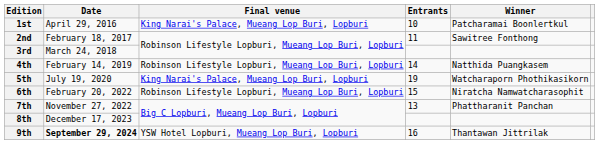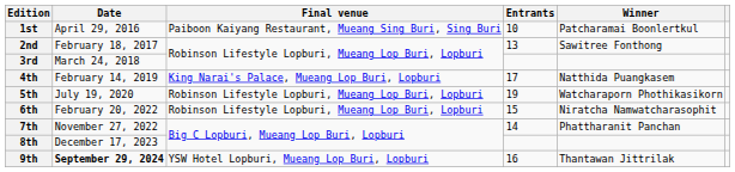 <table class="wikitable defaultcenter col2left col3left col5left" style="font-size:95%;">
 <tr>
 <th>Edition</th>
 <th>Date</th>
 <th>Final venue</th>
 <th>Entrants</th>
 <th>Winner</th>
 <th></th>
 </tr>
 <tr>
 <th>1st</th>
 <td>April 29, 2016</td>
-<td><a href='#'>King Narai's Palace</a>, <a href='#'>Mueang Lop Buri</a>, <a href='#'>Lopburi</a></td>
+<td>Paiboon Kaiyang Restaurant, <a href='#'>Mueang Sing Buri</a>, <a href='#'>Sing Buri</a></td>
 <td>10</td>
 <td>Patcharamai Boonlertkul</td>
 <td></td>
 </tr>
 <tr>
 <th>2nd</th>
 <td>February 18, 2017</td>
 <td rowspan=2>Robinson Lifestyle Lopburi, <a href='#'>Mueang Lop Buri</a>, <a href='#'>Lopburi</a></td>
-<td>11</td>
+<td>13</td>
 <td>Sawitree Fonthong</td>
 <td></td>
 </tr>
 <tr>
 <th>3rd</th>
 <td>March 24, 2018</td>
 <td></td>
 <td></td>
 <td></td>
 </tr>
 <tr>
 <th>4th</th>
 <td>February 14, 2019</td>
-<td>Robinson Lifestyle Lopburi, <a href='#'>Mueang Lop Buri</a>, <a href='#'>Lopburi</a></td>
-<td>14</td>
+<td><a href='#'>King Narai's Palace</a>, <a href='#'>Mueang Lop Buri</a>, <a href='#'>Lopburi</a></td>
+<td>17</td>
 <td>Natthida Puangkasem</td>
 <td></td>
 </tr>
 <tr>
 <th>5th</th>
 <td>July 19, 2020</td>
-<td><a href='#'>King Narai's Palace</a>, <a href='#'>Mueang Lop Buri</a>, <a href='#'>Lopburi</a></td>
+<td>Robinson Lifestyle Lopburi, <a href='#'>Mueang Lop Buri</a>, <a href='#'>Lopburi</a></td>
 <td>19</td>
 <td>Watcharaporn Phothikasikorn</td>
 <td></td>
 </tr>
 <tr>
 <th>6th</th>
 <td>February 20, 2022</td>
 <td>Robinson Lifestyle Lopburi, <a href='#'>Mueang Lop Buri</a>, <a href='#'>Lopburi</a></td>
 <td>15</td>
 <td>Niratcha Namwatcharasophit</td>
 <td></td>
 </tr>
 <tr>
 <th>7th</th>
 <td>November 27, 2022</td>
 <td rowspan=2><a href='#'>Big C Lopburi</a>, <a href='#'>Mueang Lop Buri</a>, <a href='#'>Lopburi</a></td>
-<td>13</td>
+<td>14</td>
 <td>Phattharanit Panchan</td>
 <td></td>
 </tr>
 <tr>
 <th>8th</th>
 <td>December 17, 2023</td>
 <td></td>
 <td></td>
 <td></td>
 </tr>
 <tr>
 <th>9th</th>
 <td><strong>September 29, 2024</strong></td>
 <td>YSW Hotel Lopburi, <a href='#'>Mueang Lop Buri</a>, <a href='#'>Lopburi</a></td>
 <td>16</td>
 <td>Thantawan Jittrilak</td>
 <td></td>
 </tr>
 </table>
